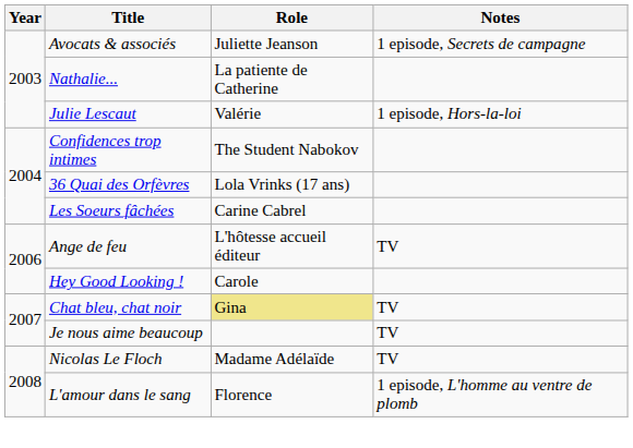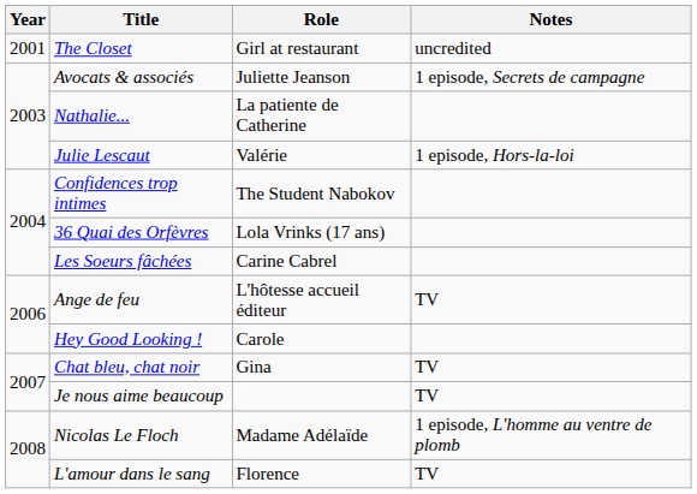 <table class="wikitable">
 <tr>
 <th>Year</th>
 <th>Title</th>
 <th>Role</th>
 <th>Notes</th>
+</tr>
+<tr>
+<td>2001</td>
+<td><em><a href='#'>The Closet</a></em></td>
+<td>Girl at restaurant</td>
+<td>uncredited</td>
 </tr>
 <tr>
 <td rowspan="3">2003</td>
 <td><em>Avocats & associés</em></td>
 <td>Juliette Jeanson</td>
 <td>1 episode, <em>Secrets de campagne</em></td>
 </tr>
 <tr>
 <td><em><a href='#'>Nathalie...</a></em></td>
 <td>La patiente de Catherine</td>
 <td></td>
 </tr>
 <tr>
 <td><em><a href='#'>Julie Lescaut</a></em></td>
 <td>Valérie</td>
 <td>1 episode, <em>Hors-la-loi</em></td>
 </tr>
 <tr>
 <td rowspan="3">2004</td>
 <td><em><a href='#'>Confidences trop intimes</a></em></td>
 <td>The Student Nabokov</td>
 <td></td>
 </tr>
 <tr>
 <td><em><a href='#'>36 Quai des Orfèvres</a></em></td>
 <td>Lola Vrinks (17 ans)</td>
 <td></td>
 </tr>
 <tr>
 <td><em><a href='#'>Les Soeurs fâchées</a></em></td>
 <td>Carine Cabrel</td>
 <td></td>
 </tr>
 <tr>
 <td rowspan="2">2006</td>
 <td><em>Ange de feu</em></td>
 <td>L'hôtesse accueil éditeur</td>
 <td>TV</td>
 </tr>
 <tr>
 <td><em><a href='#'>Hey Good Looking !</a></em></td>
 <td>Carole</td>
 <td></td>
 </tr>
 <tr>
 <td rowspan="2">2007</td>
 <td><em><a href='#'>Chat bleu, chat noir</a></em></td>
-<td style="background: khaki;">Gina</td>
+<td>Gina</td>
 <td>TV</td>
 </tr>
 <tr>
 <td><em>Je nous aime beaucoup</em></td>
 <td></td>
 <td>TV</td>
 </tr>
 <tr>
 <td rowspan="2">2008</td>
 <td><em>Nicolas Le Floch</em></td>
 <td>Madame Adélaïde</td>
-<td>TV</td>
+<td>1 episode, <em>L'homme au ventre de plomb</em></td>
 </tr>
 <tr>
 <td><em>L'amour dans le sang</em></td>
 <td>Florence</td>
-<td>1 episode, <em>L'homme au ventre de plomb</em></td>
+<td>TV</td>
 </tr>
 </table>
